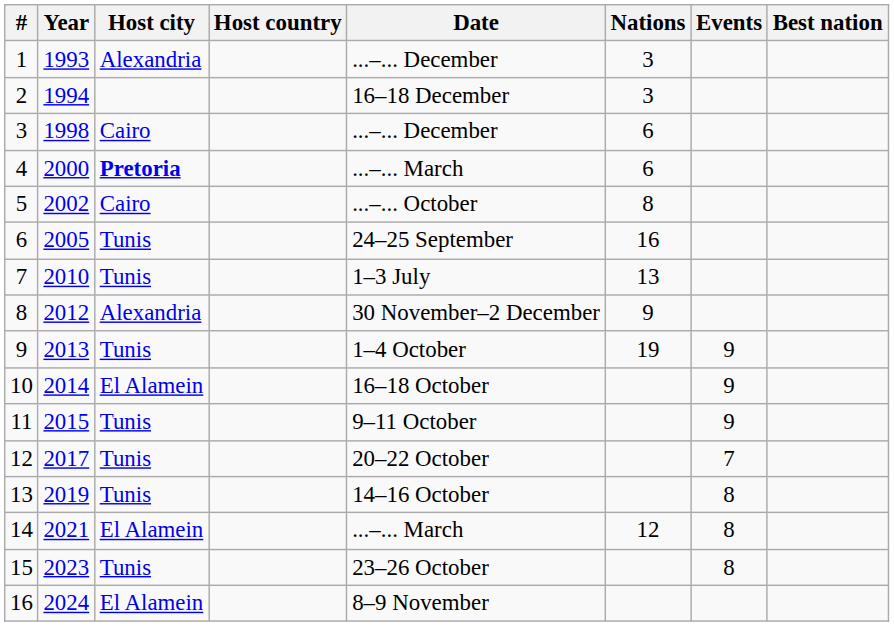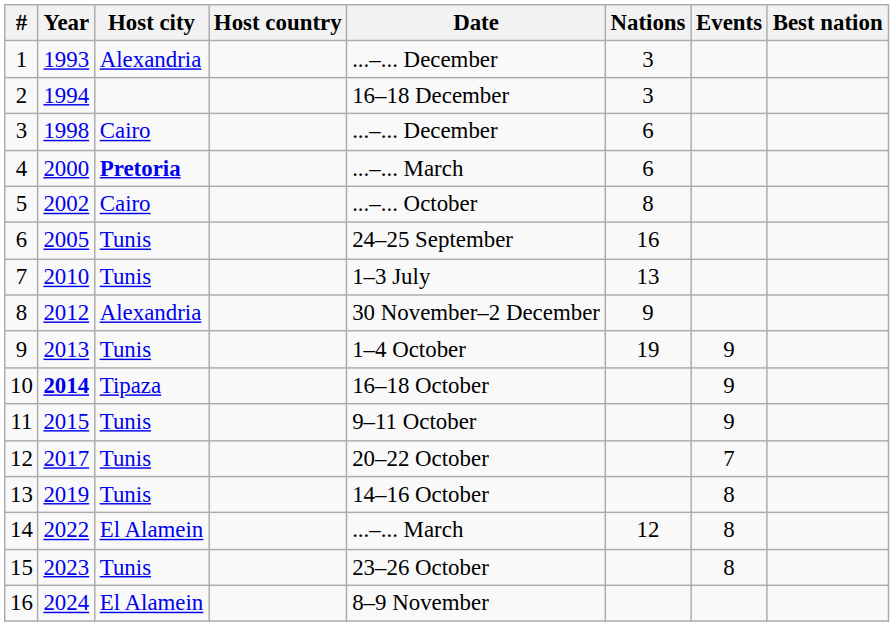 <table class="wikitable" style="font-size:100%">
 <tr>
 <th>#</th>
 <th>Year</th>
 <th>Host city</th>
 <th>Host country</th>
 <th>Date</th>
 <th>Nations</th>
 <th>Events</th>
 <th>Best nation</th>
 </tr>
 <tr>
 <td align=center>1</td>
 <td><a href='#'>1993</a></td>
 <td><a href='#'>Alexandria</a></td>
 <td></td>
 <td>...–... December</td>
 <td align=center>3</td>
 <td align=center></td>
 <td></td>
 </tr>
 <tr>
 <td align=center>2</td>
 <td><a href='#'>1994</a></td>
 <td></td>
 <td></td>
 <td>16–18 December</td>
 <td align=center>3</td>
 <td align=center></td>
 <td></td>
 </tr>
 <tr>
 <td align=center>3</td>
 <td><a href='#'>1998</a></td>
 <td><a href='#'>Cairo</a></td>
 <td></td>
 <td>...–... December</td>
 <td align=center>6</td>
 <td align=center></td>
 <td></td>
 </tr>
 <tr>
 <td align=center>4</td>
 <td><a href='#'>2000</a></td>
 <td><strong><a href='#'>Pretoria</a></strong></td>
 <td></td>
 <td>...–... March</td>
 <td align=center>6</td>
 <td align=center></td>
 <td></td>
 </tr>
 <tr>
 <td align=center>5</td>
 <td><a href='#'>2002</a></td>
 <td><a href='#'>Cairo</a></td>
 <td></td>
 <td>...–... October</td>
 <td align=center>8</td>
 <td align=center></td>
 <td></td>
 </tr>
 <tr>
 <td align=center>6</td>
 <td><a href='#'>2005</a></td>
 <td><a href='#'>Tunis</a></td>
 <td></td>
 <td>24–25 September</td>
 <td align=center>16</td>
 <td align=center></td>
 <td></td>
 </tr>
 <tr>
 <td align=center>7</td>
 <td><a href='#'>2010</a></td>
 <td><a href='#'>Tunis</a></td>
 <td></td>
 <td>1–3 July</td>
 <td align=center>13</td>
 <td align=center></td>
 <td></td>
 </tr>
 <tr>
 <td align=center>8</td>
 <td><a href='#'>2012</a></td>
 <td><a href='#'>Alexandria</a></td>
 <td></td>
 <td>30 November–2 December</td>
 <td align=center>9</td>
 <td align=center></td>
 <td></td>
 </tr>
 <tr>
 <td align=center>9</td>
 <td><a href='#'>2013</a></td>
 <td><a href='#'>Tunis</a></td>
 <td></td>
 <td>1–4 October</td>
 <td align=center>19</td>
 <td align=center>9</td>
 <td></td>
 </tr>
 <tr>
 <td align=center>10</td>
-<td><a href='#'>2014</a></td>
-<td><a href='#'>El Alamein</a></td>
+<td><strong><a href='#'>2014</a></strong></td>
+<td><a href='#'>Tipaza</a></td>
 <td></td>
 <td>16–18 October</td>
 <td align=center></td>
 <td align=center>9</td>
 <td></td>
 </tr>
 <tr>
 <td align=center>11</td>
 <td><a href='#'>2015</a></td>
 <td><a href='#'>Tunis</a></td>
 <td></td>
 <td>9–11 October</td>
 <td align=center></td>
 <td align=center>9</td>
 <td></td>
 </tr>
 <tr>
 <td align=center>12</td>
 <td><a href='#'>2017</a></td>
 <td><a href='#'>Tunis</a></td>
 <td></td>
 <td>20–22 October</td>
 <td align=center></td>
 <td align=center>7</td>
 <td></td>
 </tr>
 <tr>
 <td align=center>13</td>
 <td><a href='#'>2019</a></td>
 <td><a href='#'>Tunis</a></td>
 <td></td>
 <td>14–16 October</td>
 <td align=center></td>
 <td align=center>8</td>
 <td></td>
 </tr>
 <tr>
 <td align=center>14</td>
-<td><a href='#'>2021</a></td>
+<td><a href='#'>2022</a></td>
 <td><a href='#'>El Alamein</a></td>
 <td></td>
 <td>...–... March</td>
 <td align=center>12</td>
 <td align=center>8</td>
 <td></td>
 </tr>
 <tr>
 <td align=center>15</td>
 <td><a href='#'>2023</a></td>
 <td><a href='#'>Tunis</a></td>
 <td></td>
 <td>23–26 October</td>
 <td align=center></td>
 <td align=center>8</td>
 <td></td>
 </tr>
 <tr>
 <td align=center>16</td>
 <td><a href='#'>2024</a></td>
 <td><a href='#'>El Alamein</a></td>
 <td></td>
 <td>8–9 November</td>
 <td align=center></td>
 <td align=center></td>
 <td></td>
 </tr>
 </table>
